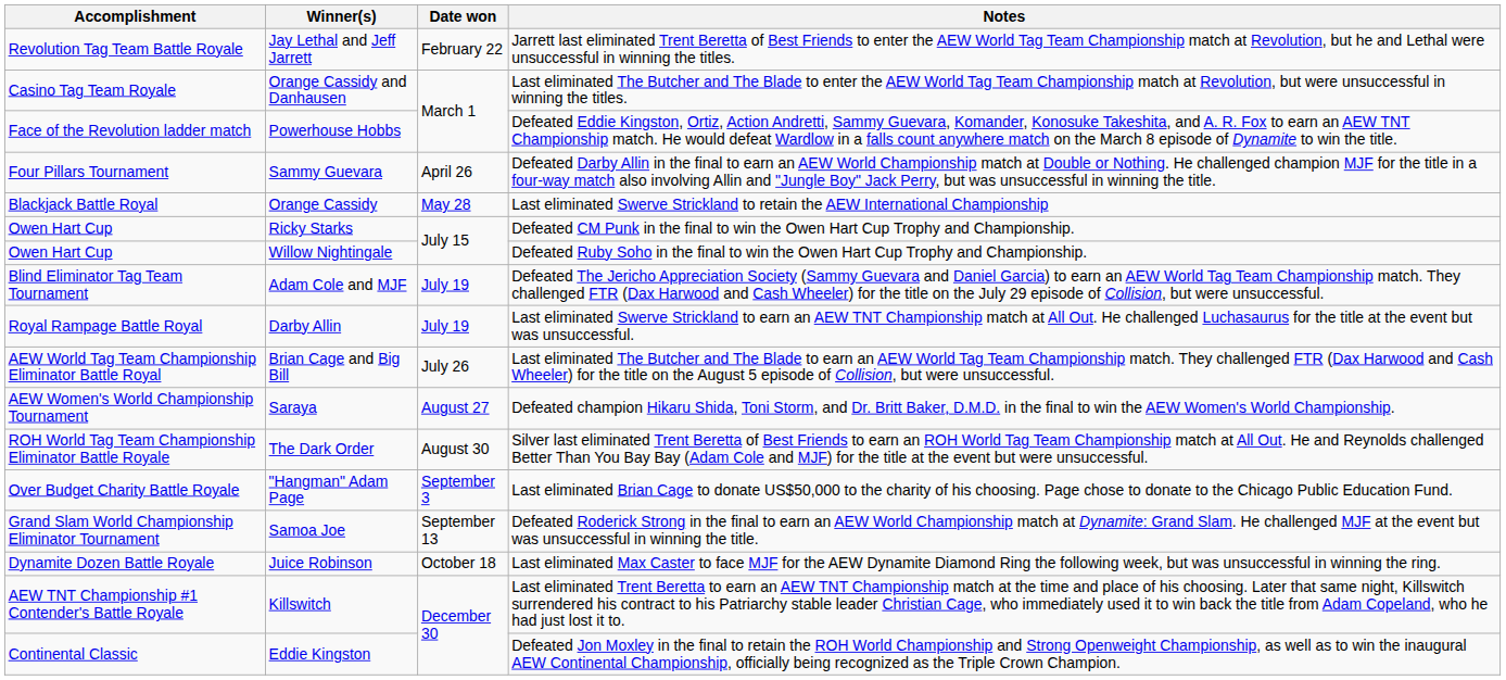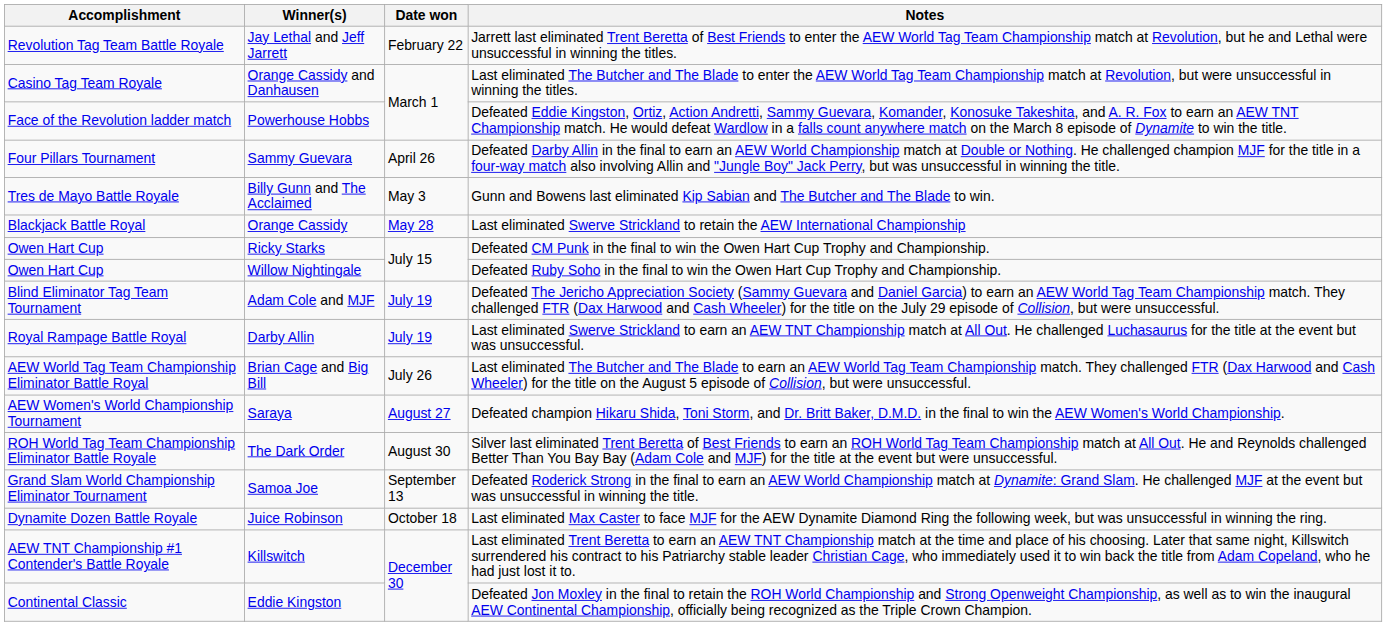 <table class="wikitable" style="width:100%;">
 <tr>
 <th>Accomplishment</th>
 <th>Winner(s)</th>
 <th>Date won</th>
 <th>Notes</th>
 </tr>
 <tr>
 <td><a href='#'>Revolution Tag Team Battle Royale</a></td>
 <td><a href='#'>Jay Lethal</a> and <a href='#'>Jeff Jarrett</a></td>
 <td>February 22</td>
 <td>Jarrett last eliminated <a href='#'>Trent Beretta</a> of <a href='#'>Best Friends</a> to enter the <a href='#'>AEW World Tag Team Championship</a> match at <a href='#'>Revolution</a>, but he and Lethal were unsuccessful in winning the titles.</td>
 </tr>
 <tr>
 <td><a href='#'>Casino Tag Team Royale</a></td>
 <td><a href='#'>Orange Cassidy</a> and <a href='#'>Danhausen</a></td>
 <td rowspan=2>March 1</td>
 <td>Last eliminated <a href='#'>The Butcher and The Blade</a> to enter the <a href='#'>AEW World Tag Team Championship</a> match at <a href='#'>Revolution</a>, but were unsuccessful in winning the titles.</td>
 </tr>
 <tr>
 <td><a href='#'>Face of the Revolution ladder match</a></td>
 <td><a href='#'>Powerhouse Hobbs</a></td>
 <td>Defeated <a href='#'>Eddie Kingston</a>, <a href='#'>Ortiz</a>, <a href='#'>Action Andretti</a>, <a href='#'>Sammy Guevara</a>, <a href='#'>Komander</a>, <a href='#'>Konosuke Takeshita</a>, and <a href='#'>A. R. Fox</a> to earn an <a href='#'>AEW TNT Championship</a> match. He would defeat <a href='#'>Wardlow</a> in a <a href='#'>falls count anywhere match</a> on the March 8 episode of <em><a href='#'>Dynamite</a></em> to win the title.</td>
 </tr>
 <tr>
 <td><a href='#'>Four Pillars Tournament</a></td>
 <td><a href='#'>Sammy Guevara</a></td>
 <td>April 26</td>
 <td>Defeated <a href='#'>Darby Allin</a> in the final to earn an <a href='#'>AEW World Championship</a> match at <a href='#'>Double or Nothing</a>. He challenged champion <a href='#'>MJF</a> for the title in a <a href='#'>four-way match</a> also involving Allin and <a href='#'>"Jungle Boy" Jack Perry</a>, but was unsuccessful in winning the title.</td>
+</tr>
+<tr>
+<td><a href='#'>Tres de Mayo Battle Royale</a></td>
+<td><a href='#'>Billy Gunn</a> and <a href='#'>The Acclaimed</a><br></td>
+<td>May 3</td>
+<td>Gunn and Bowens last eliminated <a href='#'>Kip Sabian</a> and <a href='#'>The Butcher and The Blade</a> to win.</td>
 </tr>
 <tr>
 <td><a href='#'>Blackjack Battle Royal</a></td>
 <td><a href='#'>Orange Cassidy</a></td>
 <td><a href='#'>May 28</a></td>
 <td>Last eliminated <a href='#'>Swerve Strickland</a> to retain the <a href='#'>AEW International Championship</a></td>
 </tr>
 <tr>
 <td><a href='#'>Owen Hart Cup</a><br></td>
 <td><a href='#'>Ricky Starks</a></td>
 <td rowspan=2>July 15</td>
 <td>Defeated <a href='#'>CM Punk</a> in the final to win the Owen Hart Cup Trophy and Championship.</td>
 </tr>
 <tr>
 <td><a href='#'>Owen Hart Cup</a><br></td>
 <td><a href='#'>Willow Nightingale</a></td>
 <td>Defeated <a href='#'>Ruby Soho</a> in the final to win the Owen Hart Cup Trophy and Championship.</td>
 </tr>
 <tr>
 <td><a href='#'>Blind Eliminator Tag Team Tournament</a></td>
 <td><a href='#'>Adam Cole</a> and <a href='#'>MJF</a></td>
 <td><a href='#'>July 19</a></td>
 <td>Defeated <a href='#'>The Jericho Appreciation Society</a> (<a href='#'>Sammy Guevara</a> and <a href='#'>Daniel Garcia</a>) to earn an <a href='#'>AEW World Tag Team Championship</a> match. They challenged <a href='#'>FTR</a> (<a href='#'>Dax Harwood</a> and <a href='#'>Cash Wheeler</a>) for the title on the July 29 episode of <em><a href='#'>Collision</a></em>, but were unsuccessful.</td>
 </tr>
 <tr>
 <td><a href='#'>Royal Rampage Battle Royal</a></td>
 <td><a href='#'>Darby Allin</a></td>
 <td><a href='#'>July 19</a><br></td>
 <td>Last eliminated <a href='#'>Swerve Strickland</a> to earn an <a href='#'>AEW TNT Championship</a> match at <a href='#'>All Out</a>. He challenged <a href='#'>Luchasaurus</a> for the title at the event but was unsuccessful.</td>
 </tr>
 <tr>
 <td><a href='#'>AEW World Tag Team Championship Eliminator Battle Royal</a></td>
 <td><a href='#'>Brian Cage</a> and <a href='#'>Big Bill</a></td>
 <td>July 26<br></td>
 <td>Last eliminated <a href='#'>The Butcher and The Blade</a> to earn an <a href='#'>AEW World Tag Team Championship</a> match. They challenged <a href='#'>FTR</a> (<a href='#'>Dax Harwood</a> and <a href='#'>Cash Wheeler</a>) for the title on the August 5 episode of <em><a href='#'>Collision</a></em>, but were unsuccessful.</td>
 </tr>
 <tr>
 <td><a href='#'>AEW Women's World Championship Tournament</a></td>
 <td><a href='#'>Saraya</a></td>
 <td><a href='#'>August 27</a></td>
 <td>Defeated champion <a href='#'>Hikaru Shida</a>, <a href='#'>Toni Storm</a>, and <a href='#'>Dr. Britt Baker, D.M.D.</a> in the final to win the <a href='#'>AEW Women's World Championship</a>.</td>
 </tr>
 <tr>
 <td><a href='#'>ROH World Tag Team Championship Eliminator Battle Royale</a></td>
 <td><a href='#'>The Dark Order</a><br></td>
 <td>August 30<br></td>
 <td>Silver last eliminated <a href='#'>Trent Beretta</a> of <a href='#'>Best Friends</a> to earn an <a href='#'>ROH World Tag Team Championship</a> match at <a href='#'>All Out</a>. He and Reynolds challenged Better Than You Bay Bay (<a href='#'>Adam Cole</a> and <a href='#'>MJF</a>) for the title at the event but were unsuccessful.</td>
 </tr>
 <tr>
-<td><a href='#'>Over Budget Charity Battle Royale</a></td>
-<td><a href='#'>"Hangman" Adam Page</a></td>
-<td><a href='#'>September 3</a></td>
-<td>Last eliminated <a href='#'>Brian Cage</a> to donate US$50,000 to the charity of his choosing. Page chose to donate to the Chicago Public Education Fund.</td>
-</tr>
-<tr>
 <td><a href='#'>Grand Slam World Championship Eliminator Tournament</a></td>
 <td><a href='#'>Samoa Joe</a></td>
 <td>September 13</td>
 <td>Defeated <a href='#'>Roderick Strong</a> in the final to earn an <a href='#'>AEW World Championship</a> match at <a href='#'><em>Dynamite</em>: Grand Slam</a>. He challenged <a href='#'>MJF</a> at the event but was unsuccessful in winning the title.</td>
 </tr>
 <tr>
 <td><a href='#'>Dynamite Dozen Battle Royale</a></td>
 <td><a href='#'>Juice Robinson</a></td>
 <td>October 18</td>
 <td>Last eliminated <a href='#'>Max Caster</a> to face <a href='#'>MJF</a> for the AEW Dynamite Diamond Ring the following week, but was unsuccessful in winning the ring.</td>
 </tr>
 <tr>
 <td><a href='#'>AEW TNT Championship #1 Contender's Battle Royale</a></td>
 <td><a href='#'>Killswitch</a></td>
 <td rowspan=2><a href='#'>December 30</a></td>
 <td>Last eliminated <a href='#'>Trent Beretta</a> to earn an <a href='#'>AEW TNT Championship</a> match at the time and place of his choosing. Later that same night, Killswitch surrendered his contract to his Patriarchy stable leader <a href='#'>Christian Cage</a>, who immediately used it to win back the title from <a href='#'>Adam Copeland</a>, who he had just lost it to.</td>
 </tr>
 <tr>
 <td><a href='#'>Continental Classic</a></td>
 <td><a href='#'>Eddie Kingston</a></td>
 <td>Defeated <a href='#'>Jon Moxley</a> in the final to retain the <a href='#'>ROH World Championship</a> and <a href='#'>Strong Openweight Championship</a>, as well as to win the inaugural <a href='#'>AEW Continental Championship</a>, officially being recognized as the Triple Crown Champion.</td>
 </tr>
 </table>
